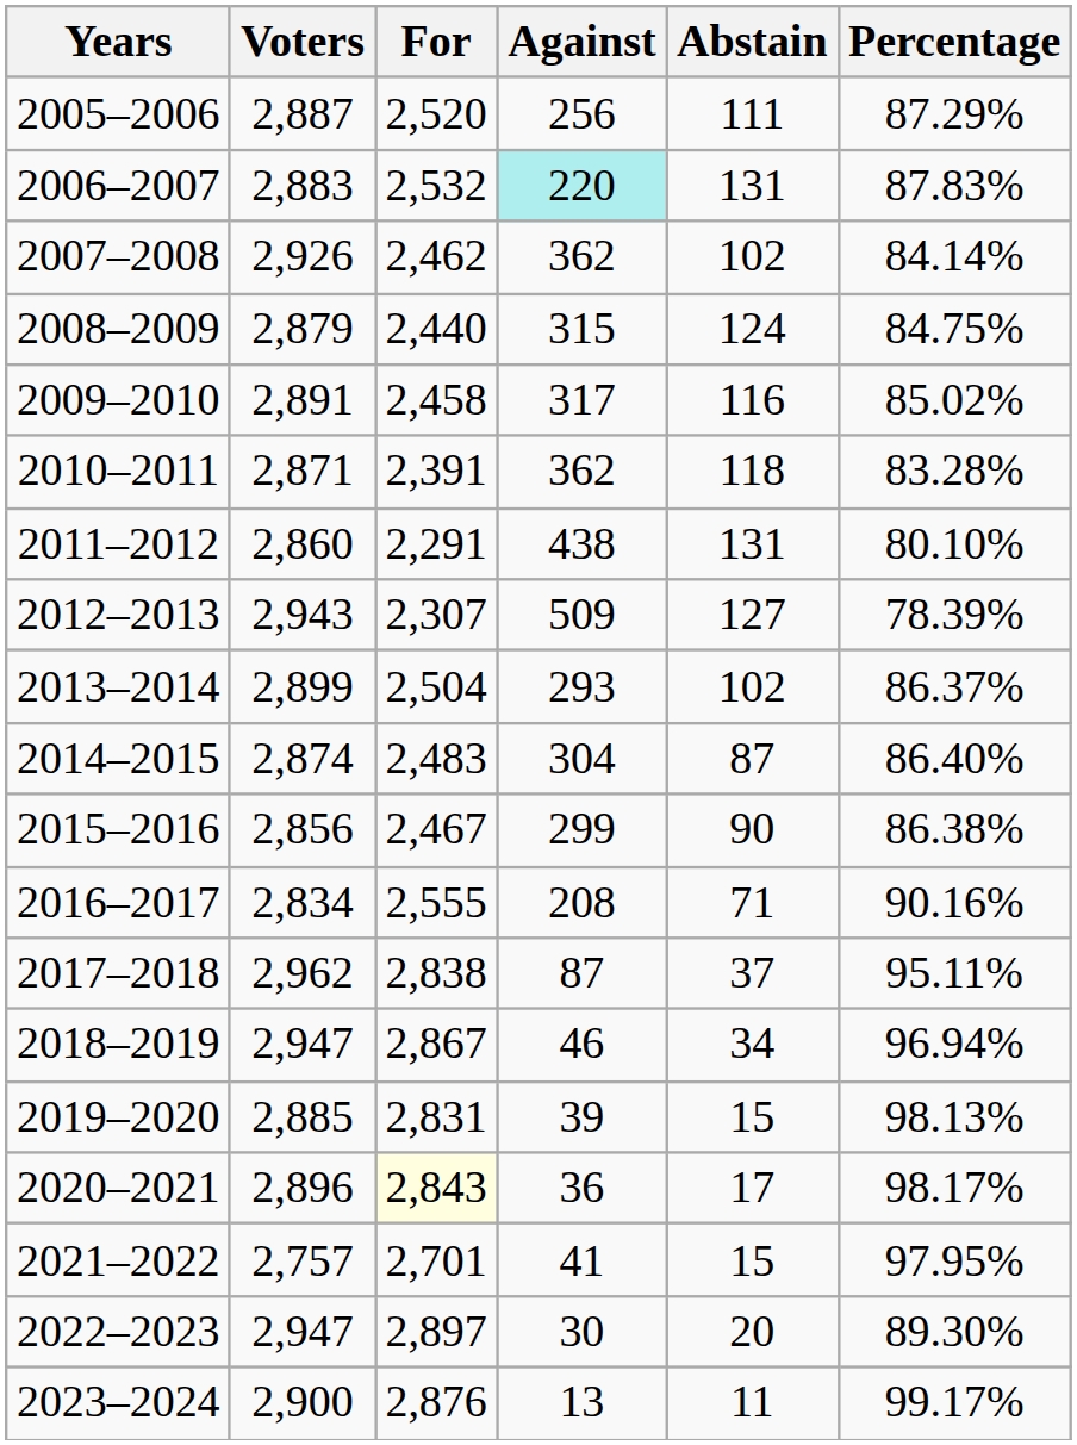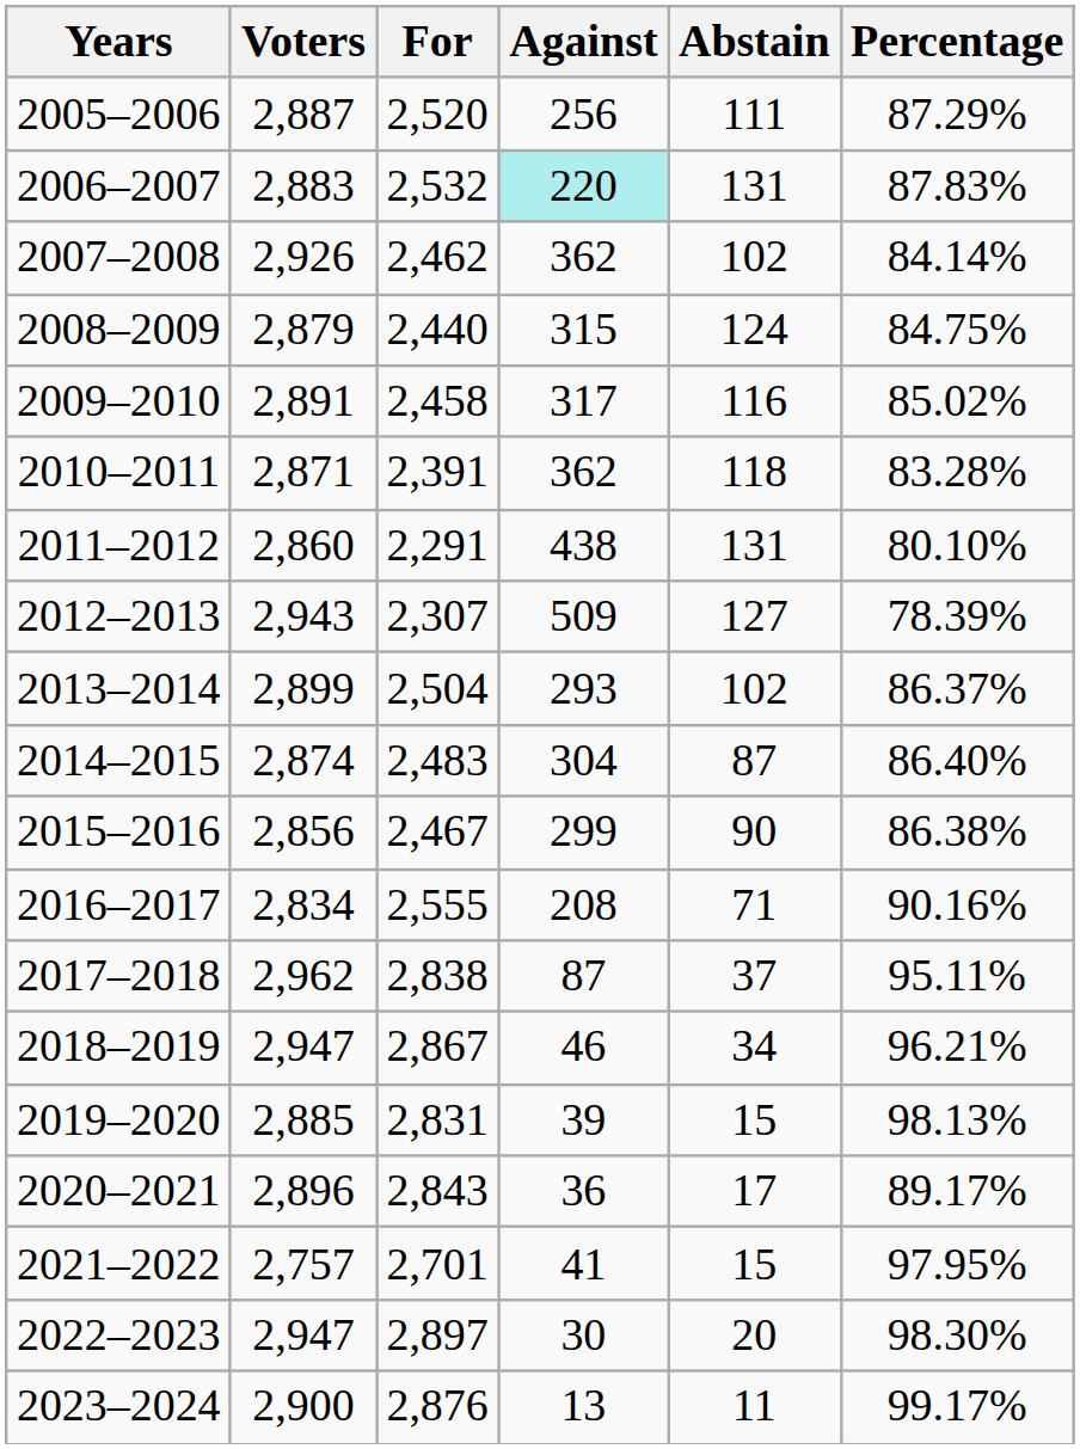 <table class="wikitable sortable" style="text-align: center;">
 <tr>
 <th>Years</th>
 <th>Voters</th>
 <th>For</th>
 <th>Against</th>
 <th>Abstain</th>
 <th>Percentage</th>
 </tr>
 <tr>
 <td>2005–2006</td>
 <td>2,887</td>
 <td>2,520</td>
 <td>256</td>
 <td>111</td>
 <td>87.29%</td>
 </tr>
 <tr>
 <td>2006–2007</td>
 <td>2,883</td>
 <td>2,532</td>
 <td style="background: paleturquoise;">220</td>
 <td>131</td>
 <td>87.83%</td>
 </tr>
 <tr>
 <td>2007–2008</td>
 <td>2,926</td>
 <td>2,462</td>
 <td>362</td>
 <td>102</td>
 <td>84.14%</td>
 </tr>
 <tr>
 <td>2008–2009</td>
 <td>2,879</td>
 <td>2,440</td>
 <td>315</td>
 <td>124</td>
 <td>84.75%</td>
 </tr>
 <tr>
 <td>2009–2010</td>
 <td>2,891</td>
 <td>2,458</td>
 <td>317</td>
 <td>116</td>
 <td>85.02%</td>
 </tr>
 <tr>
 <td>2010–2011</td>
 <td>2,871</td>
 <td>2,391</td>
 <td>362</td>
 <td>118</td>
 <td>83.28%</td>
 </tr>
 <tr>
 <td>2011–2012</td>
 <td>2,860</td>
 <td>2,291</td>
 <td>438</td>
 <td>131</td>
 <td>80.10%</td>
 </tr>
 <tr>
 <td>2012–2013</td>
 <td>2,943</td>
 <td>2,307</td>
 <td>509</td>
 <td>127</td>
 <td>78.39%</td>
 </tr>
 <tr>
 <td>2013–2014</td>
 <td>2,899</td>
 <td>2,504</td>
 <td>293</td>
 <td>102</td>
 <td>86.37%</td>
 </tr>
 <tr>
 <td>2014–2015</td>
 <td>2,874</td>
 <td>2,483</td>
 <td>304</td>
 <td>87</td>
 <td>86.40%</td>
 </tr>
 <tr>
 <td>2015–2016</td>
 <td>2,856</td>
 <td>2,467</td>
 <td>299</td>
 <td>90</td>
 <td>86.38%</td>
 </tr>
 <tr>
 <td>2016–2017</td>
 <td>2,834</td>
 <td>2,555</td>
 <td>208</td>
 <td>71</td>
 <td>90.16%</td>
 </tr>
 <tr>
 <td>2017–2018</td>
 <td>2,962</td>
 <td>2,838</td>
 <td>87</td>
 <td>37</td>
 <td>95.11%</td>
 </tr>
 <tr>
 <td>2018–2019</td>
 <td>2,947</td>
 <td>2,867</td>
 <td>46</td>
 <td>34</td>
-<td>96.94%</td>
+<td>96.21%</td>
 </tr>
 <tr>
 <td>2019–2020</td>
 <td>2,885</td>
 <td>2,831</td>
 <td>39</td>
 <td>15</td>
 <td>98.13%</td>
 </tr>
 <tr>
 <td>2020–2021</td>
 <td>2,896</td>
-<td style="background: lightyellow;">2,843</td>
+<td>2,843</td>
 <td>36</td>
 <td>17</td>
-<td>98.17%</td>
+<td>89.17%</td>
 </tr>
 <tr>
 <td>2021–2022</td>
 <td>2,757</td>
 <td>2,701</td>
 <td>41</td>
 <td>15</td>
 <td>97.95%</td>
 </tr>
 <tr>
 <td>2022–2023</td>
 <td>2,947</td>
 <td>2,897</td>
 <td>30</td>
 <td>20</td>
-<td>89.30%</td>
+<td>98.30%</td>
 </tr>
 <tr>
 <td>2023–2024</td>
 <td>2,900</td>
 <td>2,876</td>
 <td>13</td>
 <td>11</td>
 <td>99.17%</td>
 </tr>
 <tr>
 </tr>
 </table>
